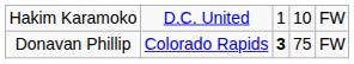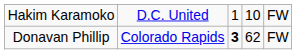 <table class="wikitable" style="text-align: center;">
 <tr>
 <td>Hakim Karamoko</td>
 <td><a href='#'>D.C. United</a></td>
 <td>1</td>
 <td>10</td>
 <td>FW</td>
 </tr>
 <tr>
 <td>Donavan Phillip</td>
 <td><a href='#'>Colorado Rapids</a></td>
 <td><strong>3</strong></td>
-<td>75</td>
+<td>62</td>
 <td>FW</td>
 </tr>
 </table>
